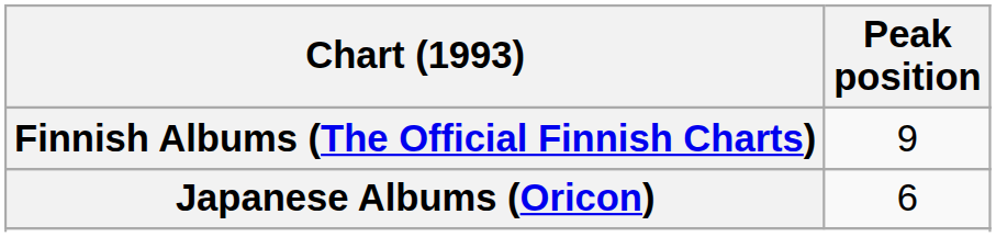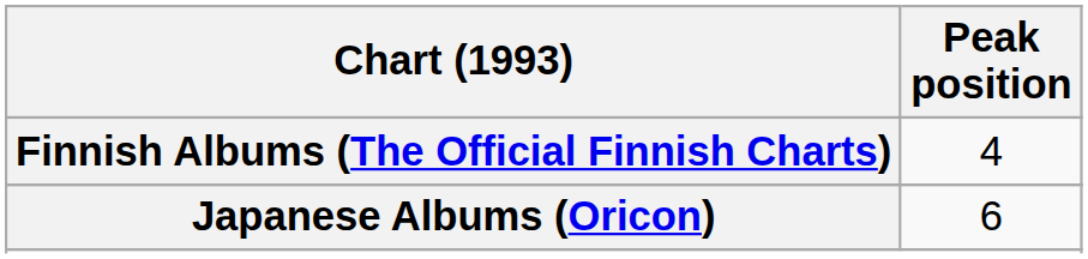 <table class="wikitable sortable plainrowheaders">
 <tr>
 <th>Chart (1993)</th>
 <th>Peak<br>position</th>
 </tr>
 <tr>
 </tr>
 <tr>
 </tr>
 <tr>
 <th scope="row">Finnish Albums (<a href='#'>The Official Finnish Charts</a>)</th>
-<td align="center">9</td>
+<td align="center">4</td>
 </tr>
 <tr>
 </tr>
 <tr>
 <th scope="row">Japanese Albums (<a href='#'>Oricon</a>)</th>
 <td align="center">6</td>
 </tr>
 <tr>
 </tr>
 <tr>
 </tr>
 <tr>
 </tr>
 <tr>
 </tr>
 <tr>
 </tr>
 </table>
